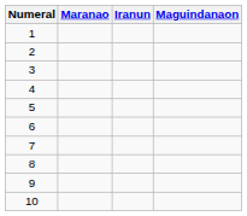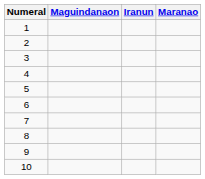 <table class="wikitable" style="margin:auto; text-align:center">
 <tr>
 <th>Numeral</th>
+<th><a href='#'>Maguindanaon</a></th>
+<th><a href='#'>Iranun</a></th>
 <th><a href='#'>Maranao</a></th>
-<th><a href='#'>Iranun</a></th>
-<th><a href='#'>Maguindanaon</a></th>
 </tr>
 <tr>
 <td>1</td>
 <td></td>
 <td></td>
 <td></td>
 </tr>
 <tr>
 <td>2</td>
 <td></td>
 <td></td>
 <td></td>
 </tr>
 <tr>
 <td>3</td>
 <td></td>
 <td></td>
 <td></td>
 </tr>
 <tr>
 <td>4</td>
 <td></td>
 <td></td>
 <td></td>
 </tr>
 <tr>
 <td>5</td>
 <td></td>
 <td></td>
 <td></td>
 </tr>
 <tr>
 <td>6</td>
 <td></td>
 <td></td>
 <td></td>
 </tr>
 <tr>
 <td>7</td>
 <td></td>
 <td></td>
 <td></td>
 </tr>
 <tr>
 <td>8</td>
 <td></td>
 <td></td>
 <td></td>
 </tr>
 <tr>
 <td>9</td>
 <td></td>
 <td></td>
 <td></td>
 </tr>
 <tr>
 <td>10</td>
 <td></td>
 <td></td>
 <td></td>
 </tr>
 </table>
